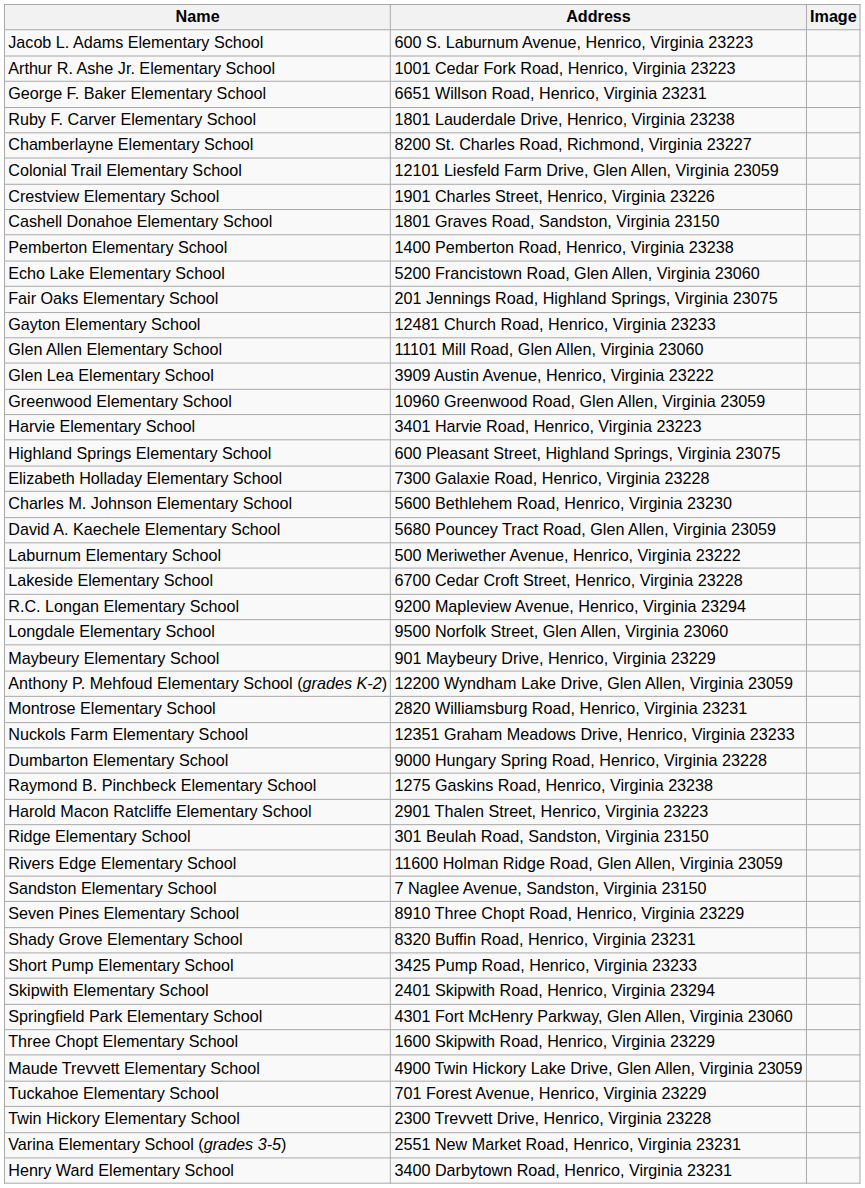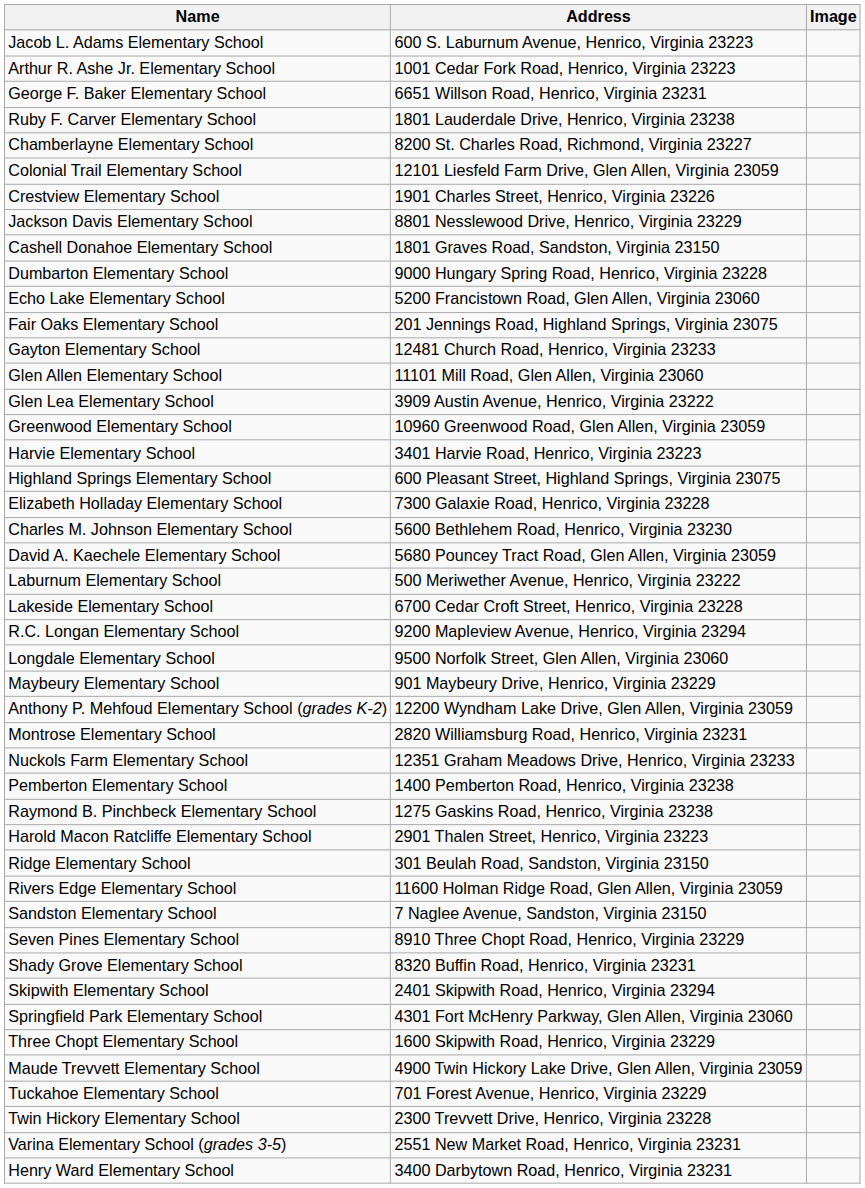 <table class="wikitable">
 <tr>
 <th>Name</th>
 <th>Address</th>
 <th>Image</th>
 </tr>
 <tr>
 <td>Jacob L. Adams Elementary School</td>
 <td>600 S. Laburnum Avenue, Henrico, Virginia 23223</td>
 <td></td>
 </tr>
 <tr>
 <td>Arthur R. Ashe Jr. Elementary School</td>
 <td>1001 Cedar Fork Road, Henrico, Virginia 23223</td>
 <td></td>
 </tr>
 <tr>
 <td>George F. Baker Elementary School</td>
 <td>6651 Willson Road, Henrico, Virginia 23231</td>
 <td></td>
 </tr>
 <tr>
 <td>Ruby F. Carver Elementary School</td>
 <td>1801 Lauderdale Drive, Henrico, Virginia 23238</td>
 <td></td>
 </tr>
 <tr>
 <td>Chamberlayne Elementary School</td>
 <td>8200 St. Charles Road, Richmond, Virginia 23227</td>
 <td></td>
 </tr>
 <tr>
 <td>Colonial Trail Elementary School</td>
 <td>12101 Liesfeld Farm Drive, Glen Allen, Virginia 23059</td>
 <td></td>
 </tr>
 <tr>
 <td>Crestview Elementary School</td>
 <td>1901 Charles Street, Henrico, Virginia 23226</td>
 <td></td>
 </tr>
 <tr>
+<td>Jackson Davis Elementary School</td>
+<td>8801 Nesslewood Drive, Henrico, Virginia 23229</td>
+<td></td>
+</tr>
+<tr>
 <td>Cashell Donahoe Elementary School</td>
 <td>1801 Graves Road, Sandston, Virginia 23150</td>
 <td></td>
 </tr>
 <tr>
-<td>Pemberton Elementary School</td>
-<td>1400 Pemberton Road, Henrico, Virginia 23238</td>
+<td>Dumbarton Elementary School</td>
+<td>9000 Hungary Spring Road, Henrico, Virginia 23228</td>
 <td></td>
 </tr>
 <tr>
 <td>Echo Lake Elementary School</td>
 <td>5200 Francistown Road, Glen Allen, Virginia 23060</td>
 <td></td>
 </tr>
 <tr>
 <td>Fair Oaks Elementary School</td>
 <td>201 Jennings Road, Highland Springs, Virginia 23075</td>
 <td></td>
 </tr>
 <tr>
 <td>Gayton Elementary School</td>
 <td>12481 Church Road, Henrico, Virginia 23233</td>
 <td></td>
 </tr>
 <tr>
 <td>Glen Allen Elementary School</td>
 <td>11101 Mill Road, Glen Allen, Virginia 23060</td>
 <td></td>
 </tr>
 <tr>
 <td>Glen Lea Elementary School</td>
 <td>3909 Austin Avenue, Henrico, Virginia 23222</td>
 <td></td>
 </tr>
 <tr>
 <td>Greenwood Elementary School</td>
 <td>10960 Greenwood Road, Glen Allen, Virginia 23059</td>
 <td></td>
 </tr>
 <tr>
 <td>Harvie Elementary School</td>
 <td>3401 Harvie Road, Henrico, Virginia 23223</td>
 <td></td>
 </tr>
 <tr>
 <td>Highland Springs Elementary School</td>
 <td>600 Pleasant Street, Highland Springs, Virginia 23075</td>
 <td></td>
 </tr>
 <tr>
 <td>Elizabeth Holladay Elementary School</td>
 <td>7300 Galaxie Road, Henrico, Virginia 23228</td>
 <td></td>
 </tr>
 <tr>
 <td>Charles M. Johnson Elementary School</td>
 <td>5600 Bethlehem Road, Henrico, Virginia 23230</td>
 <td></td>
 </tr>
 <tr>
 <td>David A. Kaechele Elementary School</td>
 <td>5680 Pouncey Tract Road, Glen Allen, Virginia 23059</td>
 <td></td>
 </tr>
 <tr>
 <td>Laburnum Elementary School</td>
 <td>500 Meriwether Avenue, Henrico, Virginia 23222</td>
 <td></td>
 </tr>
 <tr>
 <td>Lakeside Elementary School</td>
 <td>6700 Cedar Croft Street, Henrico, Virginia 23228</td>
 <td></td>
 </tr>
 <tr>
 <td>R.C. Longan Elementary School</td>
 <td>9200 Mapleview Avenue, Henrico, Virginia 23294</td>
 <td></td>
 </tr>
 <tr>
 <td>Longdale Elementary School</td>
 <td>9500 Norfolk Street, Glen Allen, Virginia 23060</td>
 <td></td>
 </tr>
 <tr>
 <td>Maybeury Elementary School</td>
 <td>901 Maybeury Drive, Henrico, Virginia 23229</td>
 <td></td>
 </tr>
 <tr>
 <td>Anthony P. Mehfoud Elementary School (<em>grades K-2</em>)</td>
 <td>12200 Wyndham Lake Drive, Glen Allen, Virginia 23059</td>
 <td></td>
 </tr>
 <tr>
 <td>Montrose Elementary School</td>
 <td>2820 Williamsburg Road, Henrico, Virginia 23231</td>
 <td></td>
 </tr>
 <tr>
 <td>Nuckols Farm Elementary School</td>
 <td>12351 Graham Meadows Drive, Henrico, Virginia 23233</td>
 <td></td>
 </tr>
 <tr>
-<td>Dumbarton Elementary School</td>
-<td>9000 Hungary Spring Road, Henrico, Virginia 23228</td>
+<td>Pemberton Elementary School</td>
+<td>1400 Pemberton Road, Henrico, Virginia 23238</td>
 <td></td>
 </tr>
 <tr>
 <td>Raymond B. Pinchbeck Elementary School</td>
 <td>1275 Gaskins Road, Henrico, Virginia 23238</td>
 <td></td>
 </tr>
 <tr>
 <td>Harold Macon Ratcliffe Elementary School</td>
 <td>2901 Thalen Street, Henrico, Virginia 23223</td>
 <td></td>
 </tr>
 <tr>
 <td>Ridge Elementary School</td>
 <td>301 Beulah Road, Sandston, Virginia 23150</td>
 <td></td>
 </tr>
 <tr>
 <td>Rivers Edge Elementary School</td>
 <td>11600 Holman Ridge Road, Glen Allen, Virginia 23059</td>
 <td></td>
 </tr>
 <tr>
 <td>Sandston Elementary School</td>
 <td>7 Naglee Avenue, Sandston, Virginia 23150</td>
 <td></td>
 </tr>
 <tr>
 <td>Seven Pines Elementary School</td>
 <td>8910 Three Chopt Road, Henrico, Virginia 23229</td>
 <td></td>
 </tr>
 <tr>
 <td>Shady Grove Elementary School</td>
 <td>8320 Buffin Road, Henrico, Virginia 23231</td>
-<td></td>
-</tr>
-<tr>
-<td>Short Pump Elementary School</td>
-<td>3425 Pump Road, Henrico, Virginia 23233</td>
 <td></td>
 </tr>
 <tr>
 <td>Skipwith Elementary School</td>
 <td>2401 Skipwith Road, Henrico, Virginia 23294</td>
 <td></td>
 </tr>
 <tr>
 <td>Springfield Park Elementary School</td>
 <td>4301 Fort McHenry Parkway, Glen Allen, Virginia 23060</td>
 <td></td>
 </tr>
 <tr>
 <td>Three Chopt Elementary School</td>
 <td>1600 Skipwith Road, Henrico, Virginia 23229</td>
 <td></td>
 </tr>
 <tr>
 <td>Maude Trevvett Elementary School</td>
 <td>4900 Twin Hickory Lake Drive, Glen Allen, Virginia 23059</td>
 <td></td>
 </tr>
 <tr>
 <td>Tuckahoe Elementary School</td>
 <td>701 Forest Avenue, Henrico, Virginia 23229</td>
 <td></td>
 </tr>
 <tr>
 <td>Twin Hickory Elementary School</td>
 <td>2300 Trevvett Drive, Henrico, Virginia 23228</td>
 <td></td>
 </tr>
 <tr>
 <td>Varina Elementary School (<em>grades 3-5</em>)</td>
 <td>2551 New Market Road, Henrico, Virginia 23231</td>
 <td></td>
 </tr>
 <tr>
 <td>Henry Ward Elementary School</td>
 <td>3400 Darbytown Road, Henrico, Virginia 23231</td>
 <td></td>
 </tr>
 </table>
